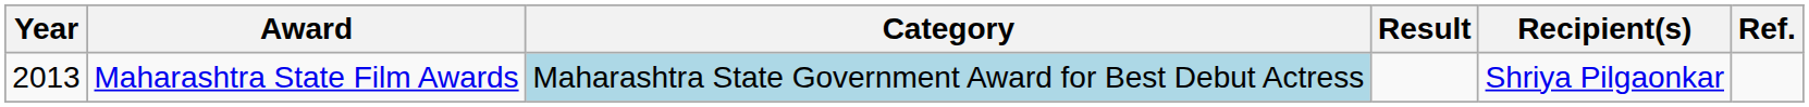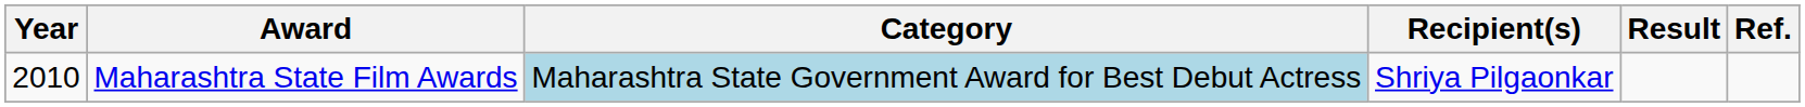 <table class="wikitable sortable">
 <tr>
 <th>Year</th>
 <th>Award</th>
 <th>Category</th>
+<th>Recipient(s)</th>
 <th>Result</th>
-<th>Recipient(s)</th>
 <th>Ref.</th>
 </tr>
 <tr>
-<td>2013</td>
+<td>2010</td>
 <td><a href='#'>Maharashtra State Film Awards</a></td>
 <td style="background: lightblue;">Maharashtra State Government Award for Best Debut Actress</td>
+<td><a href='#'>Shriya Pilgaonkar</a></td>
 <td></td>
-<td><a href='#'>Shriya Pilgaonkar</a></td>
 <td style="text-align:center;"></td>
 </tr>
 </table>
